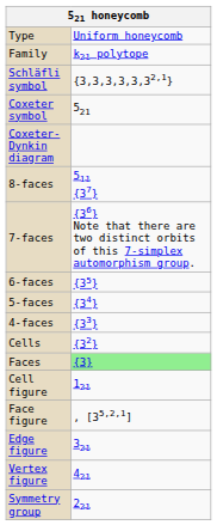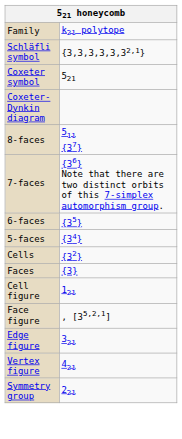 <table class="wikitable" align="right" style="margin-left:10px" width="250">
 <tr>
 <th bgcolor=#e7dcc3 colspan=2>5<sub>21</sub> honeycomb</th>
-</tr>
-<tr>
-<td bgcolor=#e7dcc3>Type</td>
-<td><a href='#'>Uniform honeycomb</a></td>
 </tr>
 <tr>
 <td bgcolor=#e7dcc3>Family</td>
 <td><a href='#'>k<sub>21</sub> polytope</a></td>
 </tr>
 <tr>
 <td bgcolor=#e7dcc3><a href='#'>Schläfli symbol</a></td>
 <td>{3,3,3,3,3,3<sup>2,1</sup>}</td>
 </tr>
 <tr>
 <td bgcolor=#e7dcc3><a href='#'>Coxeter symbol</a></td>
 <td>5<sub>21</sub></td>
 </tr>
 <tr>
 <td bgcolor=#e7dcc3><a href='#'>Coxeter-Dynkin diagram</a></td>
 <td></td>
 </tr>
 <tr>
 <td bgcolor=#e7dcc3>8-faces</td>
 <td><a href='#'>5<sub>11</sub></a> <br><a href='#'>{3<sup>7</sup>}</a> </td>
 </tr>
 <tr>
 <td bgcolor=#e7dcc3>7-faces</td>
 <td><a href='#'>{3<sup>6</sup>}</a> <div>Note that there are two distinct orbits of this <a href='#'>7-simplex</a> <a href='#'>automorphism group</a>.</div></td>
 </tr>
 <tr>
 <td bgcolor=#e7dcc3>6-faces</td>
 <td><a href='#'>{3<sup>5</sup>}</a> </td>
 </tr>
 <tr>
 <td bgcolor=#e7dcc3>5-faces</td>
 <td><a href='#'>{3<sup>4</sup>}</a> </td>
 </tr>
 <tr>
-<td bgcolor=#e7dcc3>4-faces</td>
-<td><a href='#'>{3<sup>3</sup>}</a> </td>
-</tr>
-<tr>
 <td bgcolor=#e7dcc3>Cells</td>
 <td><a href='#'>{3<sup>2</sup>}</a> </td>
 </tr>
 <tr>
 <td bgcolor=#e7dcc3>Faces</td>
-<td style="background: lightgreen;"><a href='#'>{3}</a> </td>
+<td><a href='#'>{3}</a> </td>
 </tr>
 <tr>
 <td bgcolor=#e7dcc3>Cell figure</td>
 <td><a href='#'>1<sub>21</sub></a> </td>
 </tr>
 <tr>
 <td bgcolor=#e7dcc3>Face figure</td>
 <td>, [3<sup>5,2,1</sup>]</td>
 </tr>
 <tr>
 <td bgcolor=#e7dcc3><a href='#'>Edge figure</a></td>
 <td><a href='#'>3<sub>21</sub></a> </td>
 </tr>
 <tr>
 <td bgcolor=#e7dcc3><a href='#'>Vertex figure</a></td>
 <td><a href='#'>4<sub>21</sub></a> </td>
 </tr>
 <tr>
 <td bgcolor=#e7dcc3><a href='#'>Symmetry group</a></td>
 <td><a href='#'>2<sub>21</sub></a> </td>
 </tr>
 </table>
